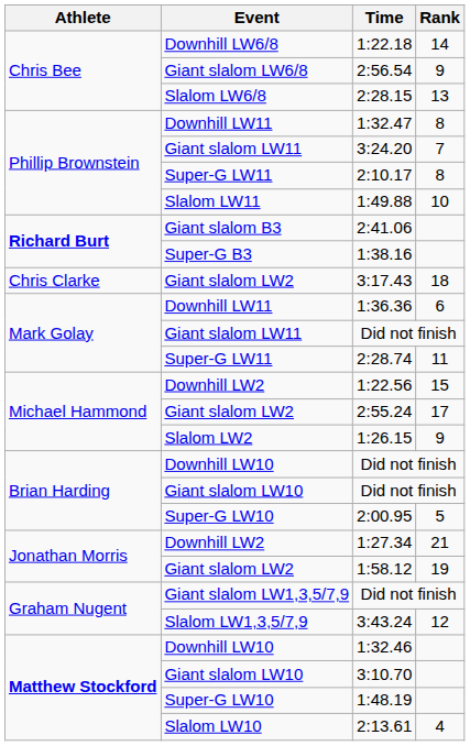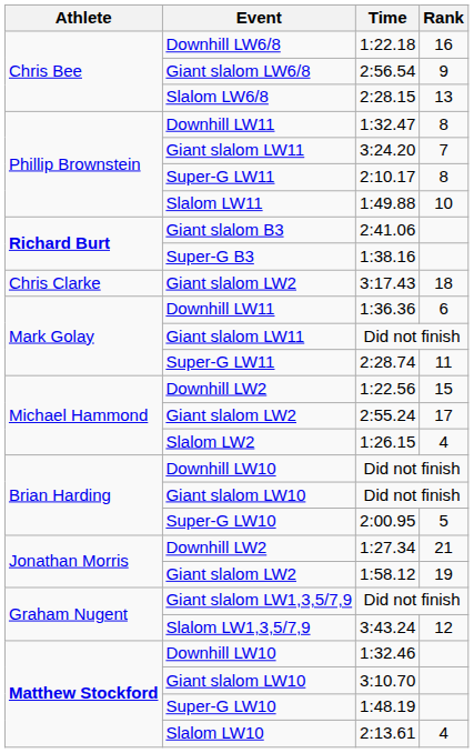 <table class=wikitable>
 <tr>
 <th>Athlete</th>
 <th>Event</th>
 <th>Time</th>
 <th>Rank</th>
 </tr>
 <tr>
 <td rowspan=3><a href='#'>Chris Bee</a></td>
 <td><a href='#'>Downhill LW6/8</a></td>
 <td align=center>1:22.18</td>
-<td align=center>14</td>
+<td align=center>16</td>
 </tr>
 <tr>
 <td><a href='#'>Giant slalom LW6/8</a></td>
 <td align=center>2:56.54</td>
 <td align=center>9</td>
 </tr>
 <tr>
 <td><a href='#'>Slalom LW6/8</a></td>
 <td align=center>2:28.15</td>
 <td align=center>13</td>
 </tr>
 <tr>
 <td rowspan=4><a href='#'>Phillip Brownstein</a></td>
 <td><a href='#'>Downhill LW11</a></td>
 <td align=center>1:32.47</td>
 <td align=center>8</td>
 </tr>
 <tr>
 <td><a href='#'>Giant slalom LW11</a></td>
 <td align=center>3:24.20</td>
 <td align=center>7</td>
 </tr>
 <tr>
 <td><a href='#'>Super-G LW11</a></td>
 <td align=center>2:10.17</td>
 <td align=center>8</td>
 </tr>
 <tr>
 <td><a href='#'>Slalom LW11</a></td>
 <td align=center>1:49.88</td>
 <td align=center>10</td>
 </tr>
 <tr>
 <td rowspan=2><strong><a href='#'>Richard Burt</a></strong></td>
 <td><a href='#'>Giant slalom B3</a></td>
 <td align=center>2:41.06</td>
 <td align=center></td>
 </tr>
 <tr>
 <td><a href='#'>Super-G B3</a></td>
 <td align=center>1:38.16</td>
 <td align=center></td>
 </tr>
 <tr>
 <td><a href='#'>Chris Clarke</a></td>
 <td><a href='#'>Giant slalom LW2</a></td>
 <td align=center>3:17.43</td>
 <td align=center>18</td>
 </tr>
 <tr>
 <td rowspan=3><a href='#'>Mark Golay</a></td>
 <td><a href='#'>Downhill LW11</a></td>
 <td align=center>1:36.36</td>
 <td align=center>6</td>
 </tr>
 <tr>
 <td><a href='#'>Giant slalom LW11</a></td>
 <td align=center colspan=2>Did not finish</td>
 </tr>
 <tr>
 <td><a href='#'>Super-G LW11</a></td>
 <td align=center>2:28.74</td>
 <td align=center>11</td>
 </tr>
 <tr>
 <td rowspan=3><a href='#'>Michael Hammond</a></td>
 <td><a href='#'>Downhill LW2</a></td>
 <td align=center>1:22.56</td>
 <td align=center>15</td>
 </tr>
 <tr>
 <td><a href='#'>Giant slalom LW2</a></td>
 <td align=center>2:55.24</td>
 <td align=center>17</td>
 </tr>
 <tr>
 <td><a href='#'>Slalom LW2</a></td>
 <td align=center>1:26.15</td>
-<td align=center>9</td>
+<td align=center>4</td>
 </tr>
 <tr>
 <td rowspan=3><a href='#'>Brian Harding</a></td>
 <td><a href='#'>Downhill LW10</a></td>
 <td align=center colspan=2>Did not finish</td>
 </tr>
 <tr>
 <td><a href='#'>Giant slalom LW10</a></td>
 <td align=center colspan=2>Did not finish</td>
 </tr>
 <tr>
 <td><a href='#'>Super-G LW10</a></td>
 <td align=center>2:00.95</td>
 <td align=center>5</td>
 </tr>
 <tr>
 <td rowspan=2><a href='#'>Jonathan Morris</a></td>
 <td><a href='#'>Downhill LW2</a></td>
 <td align=center>1:27.34</td>
 <td align=center>21</td>
 </tr>
 <tr>
 <td><a href='#'>Giant slalom LW2</a></td>
 <td align=center>1:58.12</td>
 <td align=center>19</td>
 </tr>
 <tr>
 <td rowspan=2><a href='#'>Graham Nugent</a></td>
 <td><a href='#'>Giant slalom LW1,3,5/7,9</a></td>
 <td align=center colspan=2>Did not finish</td>
 </tr>
 <tr>
 <td><a href='#'>Slalom LW1,3,5/7,9</a></td>
 <td align=center>3:43.24</td>
 <td align=center>12</td>
 </tr>
 <tr>
 <td rowspan=4><strong><a href='#'>Matthew Stockford</a></strong></td>
 <td><a href='#'>Downhill LW10</a></td>
 <td align=center>1:32.46</td>
 <td align=center></td>
 </tr>
 <tr>
 <td><a href='#'>Giant slalom LW10</a></td>
 <td align=center>3:10.70</td>
 <td align=center></td>
 </tr>
 <tr>
 <td><a href='#'>Super-G LW10</a></td>
 <td align=center>1:48.19</td>
 <td align=center></td>
 </tr>
 <tr>
 <td><a href='#'>Slalom LW10</a></td>
 <td align=center>2:13.61</td>
 <td align=center>4</td>
 </tr>
 </table>
